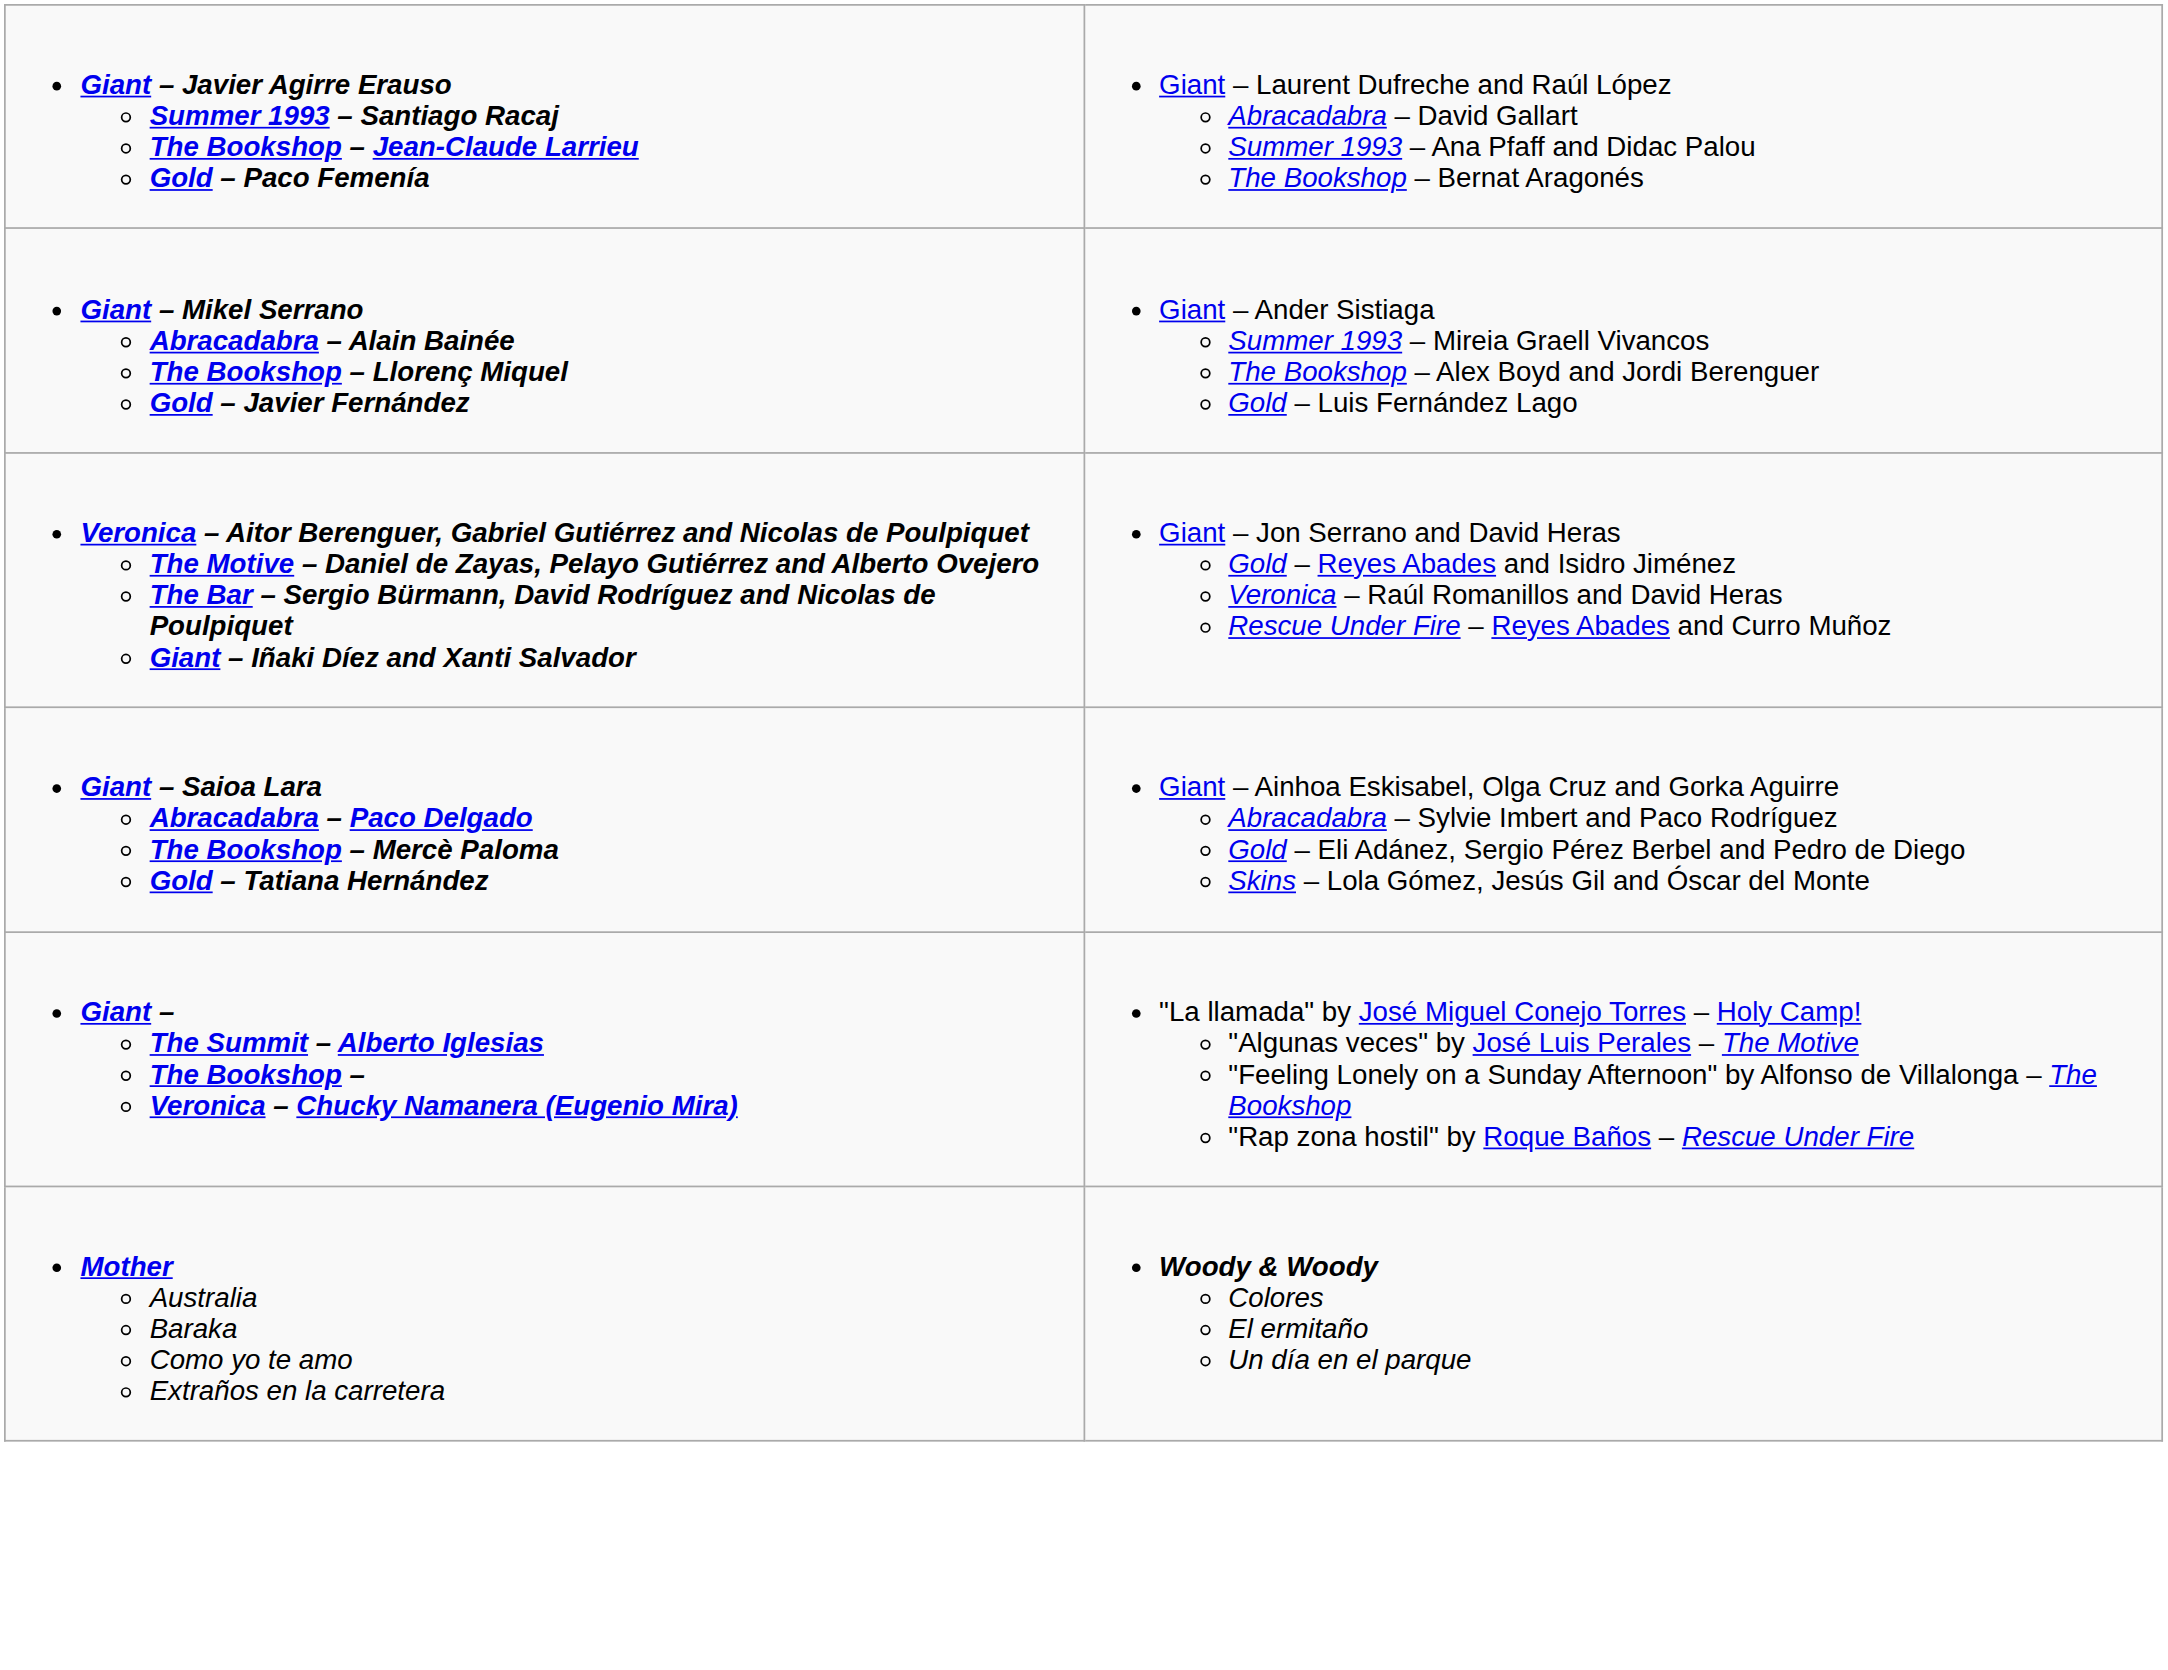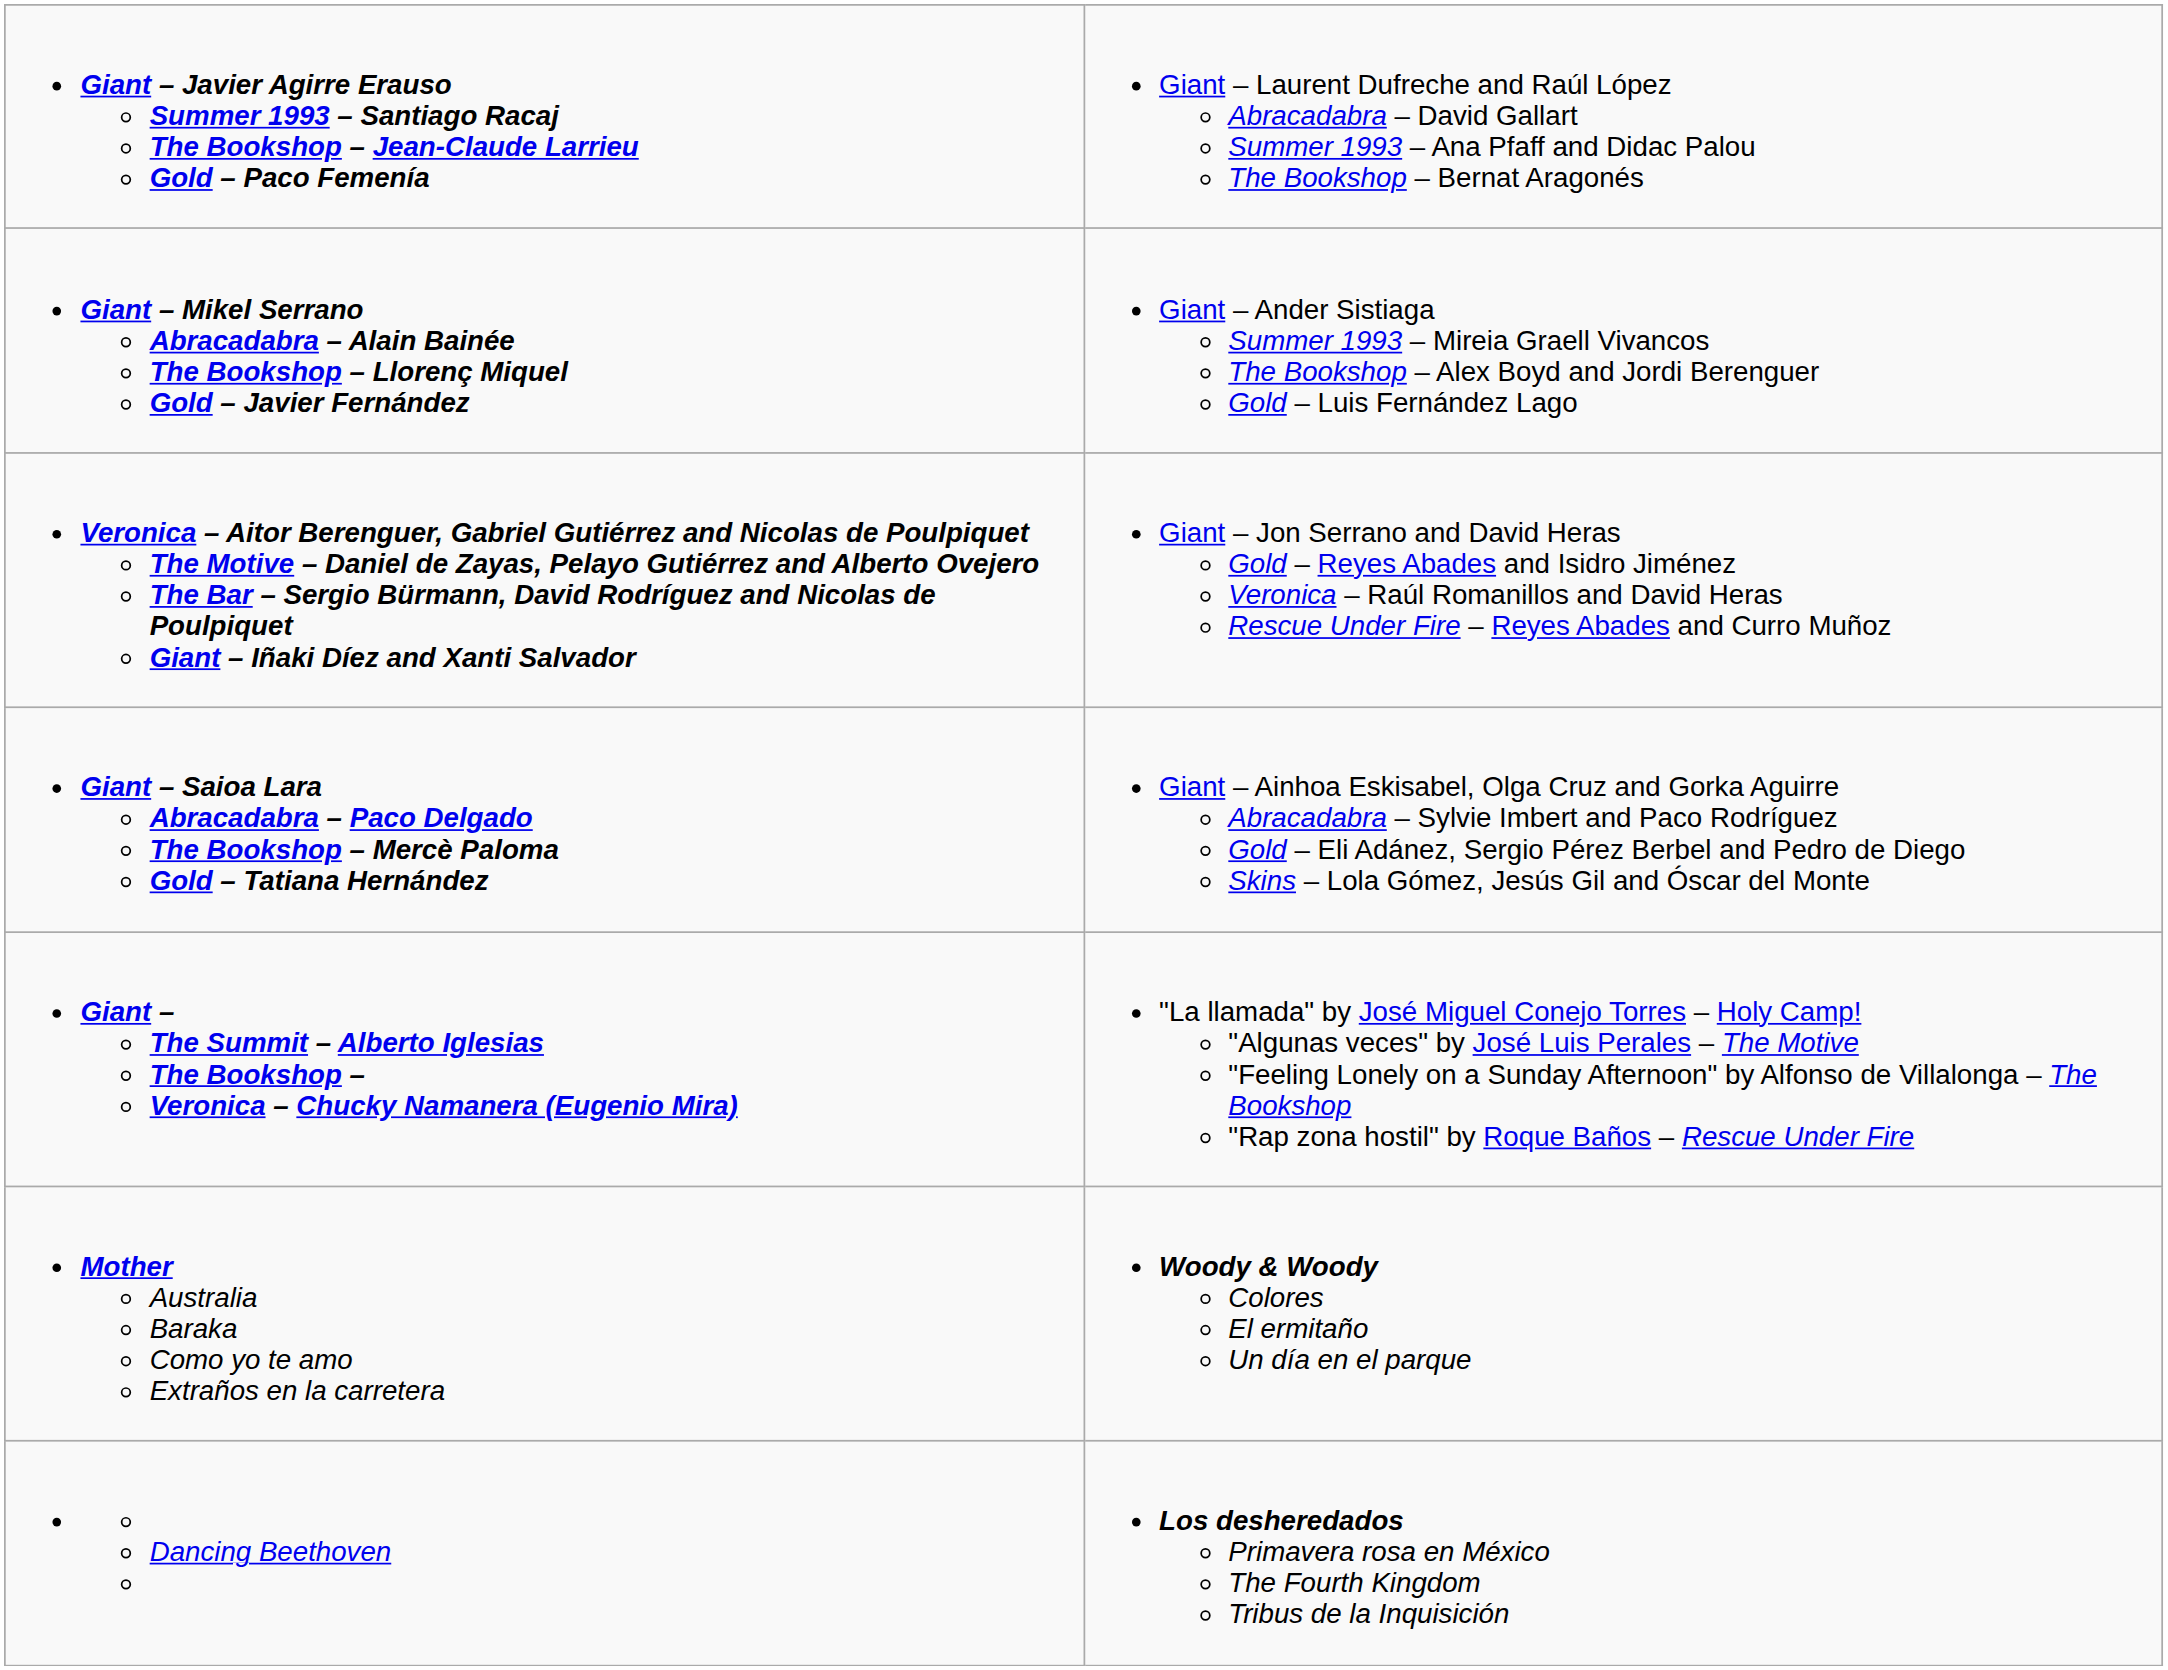 <table class=wikitable style="width=100%">
 <tr>
 <td style="vertical-align:top;" width="50%"><br><ul><li><strong><em><a href='#'>Giant</a><em> – Javier Agirre Erauso<strong><ul><li></em><a href='#'>Summer 1993</a><em> – Santiago Racaj</li><li></em><a href='#'>The Bookshop</a><em> – <a href='#'>Jean-Claude Larrieu</a></li><li></em><a href='#'>Gold</a><em> – Paco Femenía</li></ul></li></ul></td>
 <td style="vertical-align:top;" width="50%"><br><ul><li></em></strong><a href='#'>Giant</a></em> – Laurent Dufreche and Raúl López</strong><ul><li><em><a href='#'>Abracadabra</a></em> – David Gallart</li><li><em><a href='#'>Summer 1993</a></em> – Ana Pfaff and Didac Palou</li><li><em><a href='#'>The Bookshop</a></em> – Bernat Aragonés</li></ul></li></ul></td>
 </tr>
 <tr>
 <td style="vertical-align:top;" width="50%"><br><ul><li><strong><em><a href='#'>Giant</a><em> – Mikel Serrano<strong><ul><li></em><a href='#'>Abracadabra</a><em> – Alain Bainée</li><li></em><a href='#'>The Bookshop</a><em> – Llorenç Miquel</li><li></em><a href='#'>Gold</a><em> – Javier Fernández</li></ul></li></ul></td>
 <td style="vertical-align:top;" width="50%"><br><ul><li></em></strong><a href='#'>Giant</a></em> – Ander Sistiaga</strong><ul><li><em><a href='#'>Summer 1993</a></em> – Mireia Graell Vivancos</li><li><em><a href='#'>The Bookshop</a></em> – Alex Boyd and Jordi Berenguer</li><li><em><a href='#'>Gold</a></em> – Luis Fernández Lago</li></ul></li></ul></td>
 </tr>
 <tr>
 <td style="vertical-align:top;" width="50%"><br><ul><li><strong><em><a href='#'>Veronica</a><em> – Aitor Berenguer, Gabriel Gutiérrez and Nicolas de Poulpiquet<strong><ul><li></em><a href='#'>The Motive</a><em> – Daniel de Zayas, Pelayo Gutiérrez and Alberto Ovejero</li><li></em><a href='#'>The Bar</a><em> – Sergio Bürmann, David Rodríguez and Nicolas de Poulpiquet</li><li></em><a href='#'>Giant</a><em> – Iñaki Díez and Xanti Salvador</li></ul></li></ul></td>
 <td style="vertical-align:top;" width="50%"><br><ul><li></em></strong><a href='#'>Giant</a></em> – Jon Serrano and David Heras</strong><ul><li><em><a href='#'>Gold</a></em> – <a href='#'>Reyes Abades</a> and Isidro Jiménez</li><li><em><a href='#'>Veronica</a></em> – Raúl Romanillos and David Heras</li><li><em><a href='#'>Rescue Under Fire</a></em> – <a href='#'>Reyes Abades</a> and Curro Muñoz</li></ul></li></ul></td>
 </tr>
 <tr>
 <td style="vertical-align:top;" width="50%"><br><ul><li><strong><em><a href='#'>Giant</a><em> – Saioa Lara<strong><ul><li></em><a href='#'>Abracadabra</a><em> – <a href='#'>Paco Delgado</a></li><li></em><a href='#'>The Bookshop</a><em> – Mercè Paloma</li><li></em><a href='#'>Gold</a><em> – Tatiana Hernández</li></ul></li></ul></td>
 <td style="vertical-align:top;" width="50%"><br><ul><li></em></strong><a href='#'>Giant</a></em> – Ainhoa Eskisabel, Olga Cruz and Gorka Aguirre</strong><ul><li><em><a href='#'>Abracadabra</a></em> – Sylvie Imbert and Paco Rodríguez</li><li><em><a href='#'>Gold</a></em> – Eli Adánez, Sergio Pérez Berbel and Pedro de Diego</li><li><em><a href='#'>Skins</a></em> – Lola Gómez, Jesús Gil and Óscar del Monte</li></ul></li></ul></td>
 </tr>
 <tr>
 <td style="vertical-align:top;" width="50%"><br><ul><li><strong><em><a href='#'>Giant</a><em> – <strong><ul><li></em><a href='#'>The Summit</a><em> – <a href='#'>Alberto Iglesias</a></li><li></em><a href='#'>The Bookshop</a><em> – </li><li></em><a href='#'>Veronica</a><em> – <a href='#'>Chucky Namanera (Eugenio Mira)</a></li></ul></li></ul></td>
 <td style="vertical-align:top;" width="50%"><br><ul><li></strong>"La llamada" by <a href='#'>José Miguel Conejo Torres</a> – </em><a href='#'>Holy Camp!</a></em></strong><ul><li>"Algunas veces" by <a href='#'>José Luis Perales</a> – <em><a href='#'>The Motive</a></em></li><li>"Feeling Lonely on a Sunday Afternoon" by Alfonso de Villalonga – <em><a href='#'>The Bookshop</a></em></li><li>"Rap zona hostil" by <a href='#'>Roque Baños</a> – <em><a href='#'>Rescue Under Fire</a></em></li></ul></li></ul></td>
 </tr>
 <tr>
 <td style="vertical-align:top;" width="50%"><br><ul><li><strong><em><a href='#'>Mother</a></em></strong><ul><li><em>Australia</em></li><li><em>Baraka</em></li><li><em>Como yo te amo</em></li><li><em>Extraños en la carretera</em></li></ul></li></ul></td>
 <td style="vertical-align:top;" width="50%"><br><ul><li><strong><em>Woody & Woody</em></strong><ul><li><em>Colores</em></li><li><em>El ermitaño</em></li><li><em>Un día en el parque</em></li></ul></li></ul></td>
 </tr>
+<tr>
+<td style="vertical-align:top;" width="50%"><br><ul><li><strong><em></em></strong><ul><li><em></em></li><li><em><a href='#'>Dancing Beethoven</a></em></li><li><em></em></li></ul></li></ul></td>
+<td style="vertical-align:top;" width="50%"><br><ul><li><strong><em>Los desheredados</em></strong><ul><li><em>Primavera rosa en México</em></li><li><em>The Fourth Kingdom</em></li><li><em>Tribus de la Inquisición</em></li></ul></li></ul></td>
+</tr>
 </table>
